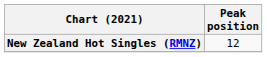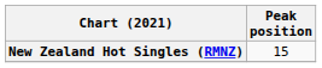 <table class="wikitable sortable plainrowheaders" style="text-align:center">
 <tr>
 <th scope="col">Chart (2021)</th>
 <th scope="col">Peak<br>position</th>
 </tr>
 <tr>
 <th scope="row">New Zealand Hot Singles (<a href='#'>RMNZ</a>)</th>
-<td>12</td>
+<td>15</td>
 </tr>
 <tr>
 </tr>
 </table>
